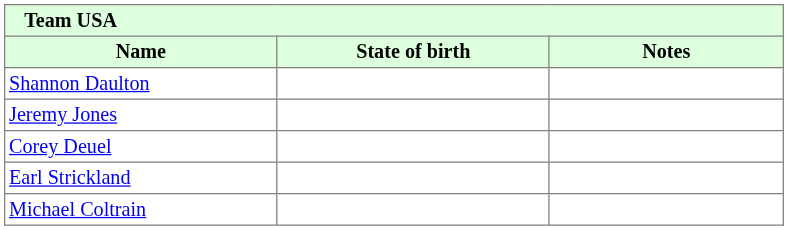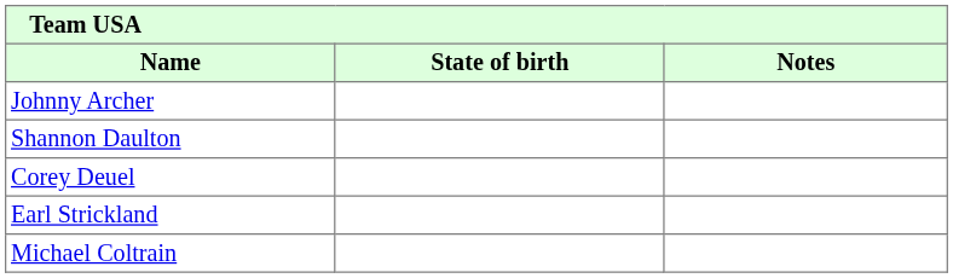 <table border="1" cellpadding="3" width="70%" style="border-collapse: collapse;">
 <tr bgcolor="#ddffdd">
 <td colspan=3>   <strong>Team USA</strong></td>
 </tr>
 <tr bgcolor="#ddffdd">
 <th width=35%>Name</th>
 <th width=35%>State of birth</th>
 <th width=30%%>Notes</th>
 </tr>
 <tr>
-<td><a href='#'>Shannon Daulton</a></td>
+<td><a href='#'>Johnny Archer</a></td>
 <td></td>
 <td></td>
 </tr>
 <tr>
-<td><a href='#'>Jeremy Jones</a></td>
+<td><a href='#'>Shannon Daulton</a></td>
 <td></td>
 <td></td>
 </tr>
 <tr>
 <td><a href='#'>Corey Deuel</a></td>
 <td></td>
 <td></td>
 </tr>
 <tr>
 <td><a href='#'>Earl Strickland</a></td>
 <td></td>
 <td></td>
 </tr>
 <tr>
 <td><a href='#'>Michael Coltrain</a></td>
 <td></td>
 <td></td>
 </tr>
 </table>
